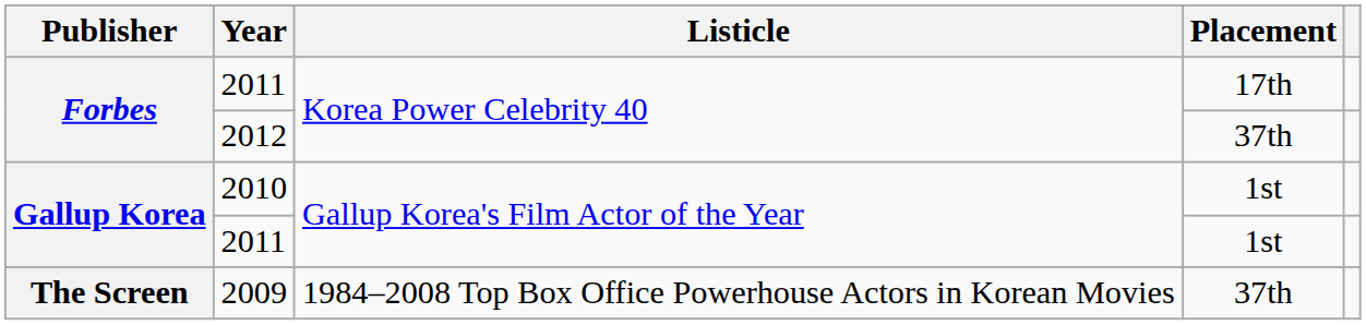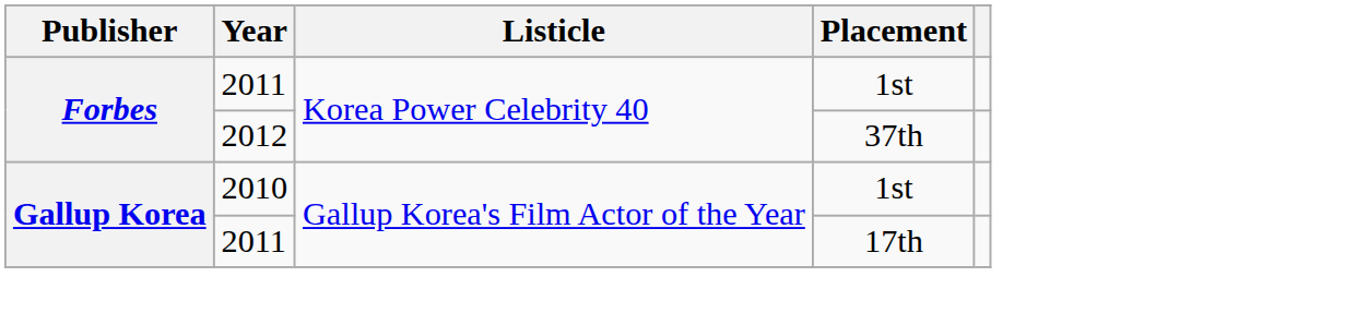 <table class="wikitable plainrowheaders sortable">
 <tr>
 <th scope="col">Publisher</th>
 <th scope="col">Year</th>
 <th scope="col">Listicle</th>
 <th scope="col">Placement</th>
 <th scope="col" class="unsortable"></th>
 </tr>
 <tr>
 <th scope="row" rowspan="2"><em><a href='#'>Forbes</a></em></th>
 <td>2011</td>
 <td rowspan="2"><a href='#'>Korea Power Celebrity 40</a></td>
-<td style="text-align:center">17th</td>
+<td style="text-align:center">1st</td>
 <td style="text-align:center"></td>
 </tr>
 <tr>
 <td>2012</td>
 <td style="text-align:center">37th</td>
 <td style="text-align:center"></td>
 </tr>
 <tr>
 <th scope="row" rowspan="2"><a href='#'>Gallup Korea</a></th>
 <td>2010</td>
 <td rowspan="2"><a href='#'>Gallup Korea's Film Actor of the Year</a></td>
 <td style="text-align:center">1st</td>
 <td style="text-align:center"></td>
 </tr>
 <tr>
 <td>2011</td>
-<td style="text-align:center">1st</td>
-<td style="text-align:center"></td>
-</tr>
-<tr>
-<th scope="row">The Screen</th>
-<td>2009</td>
-<td>1984–2008 Top Box Office Powerhouse Actors in Korean Movies</td>
-<td style="text-align:center">37th</td>
+<td style="text-align:center">17th</td>
 <td style="text-align:center"></td>
 </tr>
 </table>
